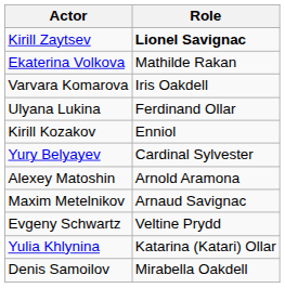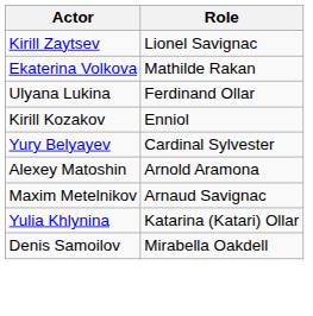 <table class="wikitable">
 <tr>
 <th>Actor</th>
 <th>Role</th>
 </tr>
 <tr>
 <td><a href='#'>Kirill Zaytsev</a></td>
-<td><strong>Lionel Savignac<br></strong></td>
+<td>Lionel Savignac<br></td>
 </tr>
 <tr>
 <td><a href='#'>Ekaterina Volkova</a></td>
 <td>Mathilde Rakan<br></td>
-</tr>
-<tr>
-<td>Varvara Komarova</td>
-<td>Iris Oakdell<br></td>
 </tr>
 <tr>
 <td>Ulyana Lukina</td>
 <td>Ferdinand Ollar<br></td>
 </tr>
 <tr>
 <td>Kirill Kozakov</td>
 <td>Enniol<br></td>
 </tr>
 <tr>
 <td><a href='#'>Yury Belyayev</a></td>
 <td>Cardinal Sylvester<br></td>
 </tr>
 <tr>
 <td>Alexey Matoshin</td>
 <td>Arnold Aramona<br></td>
 </tr>
 <tr>
 <td>Maxim Metelnikov</td>
 <td>Arnaud Savignac<br></td>
 </tr>
 <tr>
-<td>Evgeny Schwartz</td>
-<td>Veltine Prydd<br></td>
-</tr>
-<tr>
 <td><a href='#'>Yulia Khlynina</a></td>
 <td>Katarina (Katari) Ollar<br></td>
 </tr>
 <tr>
 <td>Denis Samoilov</td>
 <td>Mirabella Oakdell<br></td>
 </tr>
 </table>
